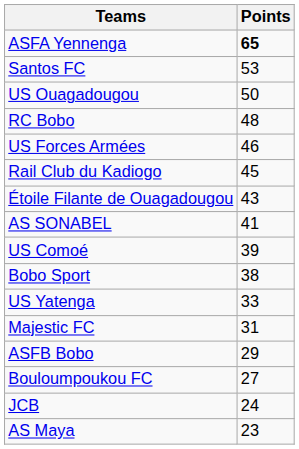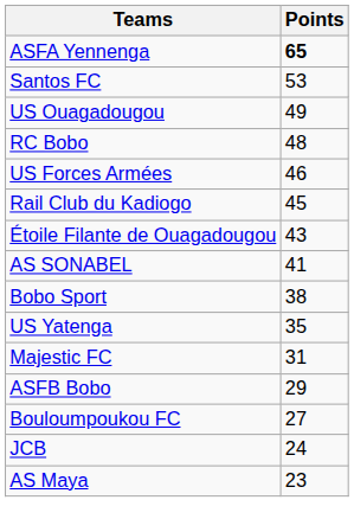 <table class="wikitable">
 <tr>
 <th>Teams</th>
 <th>Points</th>
 </tr>
 <tr>
 <td><a href='#'>ASFA Yennenga</a></td>
 <td><strong>65</strong></td>
 </tr>
 <tr>
 <td><a href='#'>Santos FC</a></td>
 <td>53</td>
 </tr>
 <tr>
 <td><a href='#'>US Ouagadougou</a></td>
-<td>50</td>
+<td>49</td>
 </tr>
 <tr>
 <td><a href='#'>RC Bobo</a></td>
 <td>48</td>
 </tr>
 <tr>
 <td><a href='#'>US Forces Armées</a></td>
 <td>46</td>
 </tr>
 <tr>
 <td><a href='#'>Rail Club du Kadiogo</a></td>
 <td>45</td>
 </tr>
 <tr>
 <td><a href='#'>Étoile Filante de Ouagadougou</a></td>
 <td>43</td>
 </tr>
 <tr>
 <td><a href='#'>AS SONABEL</a></td>
 <td>41</td>
 </tr>
 <tr>
-<td><a href='#'>US Comoé</a></td>
-<td>39</td>
-</tr>
-<tr>
 <td><a href='#'>Bobo Sport</a></td>
 <td>38</td>
 </tr>
 <tr>
 <td><a href='#'>US Yatenga</a></td>
-<td>33</td>
+<td>35</td>
 </tr>
 <tr>
 <td><a href='#'>Majestic FC</a></td>
 <td>31</td>
 </tr>
 <tr>
 <td><a href='#'>ASFB Bobo</a></td>
 <td>29</td>
 </tr>
 <tr>
 <td><a href='#'>Bouloumpoukou FC</a></td>
 <td>27</td>
 </tr>
 <tr>
 <td><a href='#'>JCB</a></td>
 <td>24</td>
 </tr>
 <tr>
 <td><a href='#'>AS Maya</a></td>
 <td>23</td>
 </tr>
 </table>
